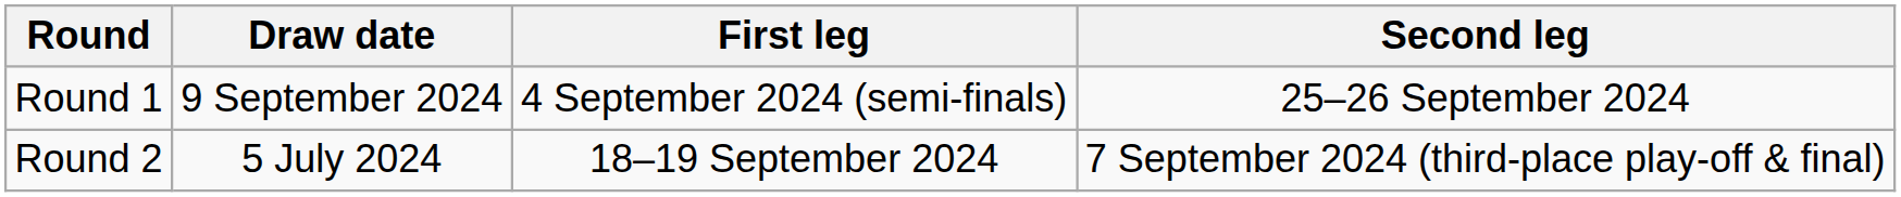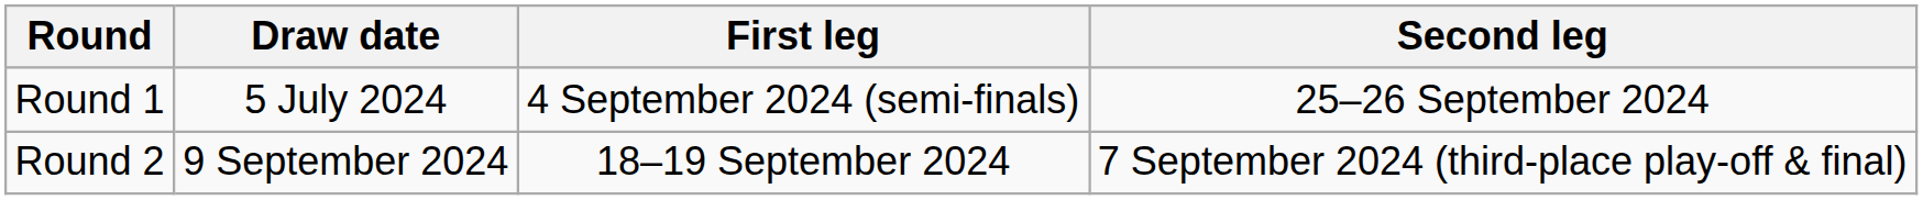 <table class="wikitable" style="text-align:center">
 <tr>
 <th>Round</th>
 <th>Draw date</th>
 <th>First leg</th>
 <th>Second leg</th>
 </tr>
 <tr>
 <td>Round 1</td>
-<td>9 September 2024</td>
+<td>5 July 2024</td>
 <td>4 September 2024 (semi-finals)</td>
 <td>25–26 September 2024</td>
 </tr>
 <tr>
 <td>Round 2</td>
-<td>5 July 2024</td>
+<td>9 September 2024</td>
 <td>18–19 September 2024</td>
 <td>7 September 2024 (third-place play-off & final)</td>
 </tr>
 </table>
